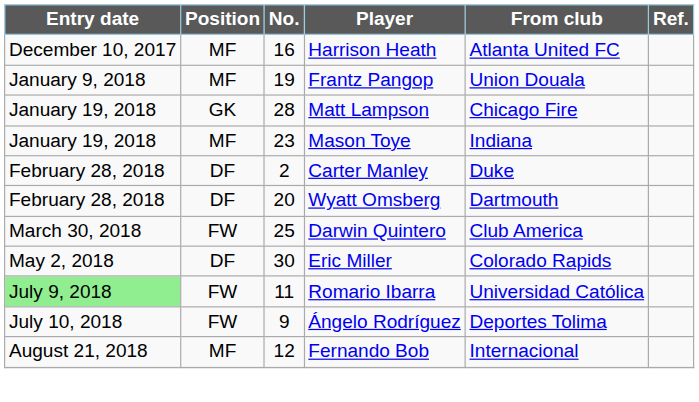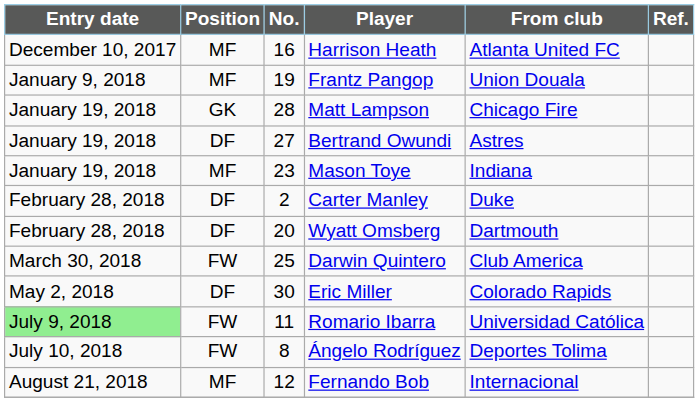 <table class="wikitable sortable">
 <tr>
 <th style="background:#585958; color:#FFFFFF; border:1px solid #9BCDE4;"><strong>Entry date</strong></th>
 <th style="background:#585958; color:#FFFFFF; border:1px solid #9BCDE4;"><strong>Position</strong></th>
 <th style="background:#585958; color:#FFFFFF; border:1px solid #9BCDE4;"><strong>No.</strong></th>
 <th style="background:#585958; color:#FFFFFF; border:1px solid #9BCDE4;"><strong>Player</strong></th>
 <th style="background:#585958; color:#FFFFFF; border:1px solid #9BCDE4;"><strong>From club</strong></th>
 <th style="background:#585958; color:#FFFFFF; border:1px solid #9BCDE4;"><strong>Ref.</strong></th>
 </tr>
 <tr>
 <td>December 10, 2017</td>
 <td style="text-align:center;">MF</td>
 <td style="text-align:center;">16</td>
 <td style="text-align:left;"> <a href='#'>Harrison Heath</a></td>
 <td style="text-align:left;"> <a href='#'>Atlanta United FC</a></td>
 <td></td>
 </tr>
 <tr>
 <td>January 9, 2018</td>
 <td style="text-align:center;">MF</td>
 <td style="text-align:center;">19</td>
 <td style="text-align:left;"> <a href='#'>Frantz Pangop</a></td>
 <td style="text-align:left;"> <a href='#'>Union Douala</a></td>
 <td></td>
 </tr>
 <tr>
 <td>January 19, 2018</td>
 <td style="text-align:center;">GK</td>
 <td style="text-align:center;">28</td>
 <td style="text-align:left;"> <a href='#'>Matt Lampson</a></td>
 <td style="text-align:left;"> <a href='#'>Chicago Fire</a></td>
+<td></td>
+</tr>
+<tr>
+<td>January 19, 2018</td>
+<td style="text-align:center;">DF</td>
+<td style="text-align:center;">27</td>
+<td style="text-align:left;"> <a href='#'>Bertrand Owundi</a></td>
+<td style="text-align:left;"> <a href='#'>Astres</a></td>
 <td></td>
 </tr>
 <tr>
 <td>January 19, 2018</td>
 <td style="text-align:center;">MF</td>
 <td style="text-align:center;">23</td>
 <td style="text-align:left;"> <a href='#'>Mason Toye</a></td>
 <td style="text-align:left;"> <a href='#'>Indiana</a></td>
 <td></td>
 </tr>
 <tr>
 <td>February 28, 2018</td>
 <td style="text-align:center;">DF</td>
 <td style="text-align:center;">2</td>
 <td style="text-align:left;"> <a href='#'>Carter Manley</a></td>
 <td style="text-align:left;"> <a href='#'>Duke</a></td>
 <td></td>
 </tr>
 <tr>
 <td>February 28, 2018</td>
 <td style="text-align:center;">DF</td>
 <td style="text-align:center;">20</td>
 <td style="text-align:left;"> <a href='#'>Wyatt Omsberg</a></td>
 <td style="text-align:left;"> <a href='#'>Dartmouth</a></td>
 <td></td>
 </tr>
 <tr>
 <td>March 30, 2018</td>
 <td style="text-align:center;">FW</td>
 <td style="text-align:center;">25</td>
 <td style="text-align:left;"> <a href='#'>Darwin Quintero</a></td>
 <td style="text-align:left;"> <a href='#'>Club America</a></td>
 <td></td>
 </tr>
 <tr>
 <td>May 2, 2018</td>
 <td style="text-align:center;">DF</td>
 <td style="text-align:center;">30</td>
 <td style="text-align:left;"> <a href='#'>Eric Miller</a></td>
 <td style="text-align:left;"> <a href='#'>Colorado Rapids</a></td>
 <td></td>
 </tr>
 <tr>
 <td style="background: lightgreen;">July 9, 2018</td>
 <td style="text-align:center;">FW</td>
 <td style="text-align:center;">11</td>
 <td style="text-align:left;"> <a href='#'>Romario Ibarra</a></td>
 <td style="text-align:left;"> <a href='#'>Universidad Católica</a></td>
 <td></td>
 </tr>
 <tr>
 <td>July 10, 2018</td>
 <td style="text-align:center;">FW</td>
-<td style="text-align:center;">9</td>
+<td style="text-align:center;">8</td>
 <td style="text-align:left;"> <a href='#'>Ángelo Rodríguez</a></td>
 <td style="text-align:left;"> <a href='#'>Deportes Tolima</a></td>
 <td></td>
 </tr>
 <tr>
 <td>August 21, 2018</td>
 <td style="text-align:center;">MF</td>
 <td style="text-align:center;">12</td>
 <td style="text-align:left;"> <a href='#'>Fernando Bob</a></td>
 <td style="text-align:left;"> <a href='#'>Internacional</a></td>
 <td></td>
 </tr>
 <tr>
 </tr>
 </table>
